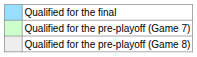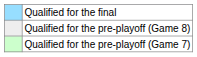 <table bgcolor="#f7f8ff" cellpadding="3" cellspacing="0" border="1" style="font-size: 95%; border: gray solid 1px; border-collapse: collapse;text-align:center;">
 <tr>
 <td style="background: #97DEFF;" width="20"></td>
 <td bgcolor="#ffffff" align="left">Qualified for the final</td>
 </tr>
 <tr>
+<td style="background: #EEEEEE;" width="20"></td>
+<td bgcolor="#ffffff" align="left">Qualified for the pre-playoff (Game 8)</td>
+</tr>
+<tr>
 <td style="background: #CCFFCC;" width="20"></td>
 <td bgcolor="#ffffff" align="left">Qualified for the pre-playoff (Game 7)</td>
 </tr>
-<tr>
-<td style="background: #EEEEEE;" width="20"></td>
-<td bgcolor="#ffffff" align="left">Qualified for the pre-playoff (Game 8)</td>
-</tr>
 </table>
